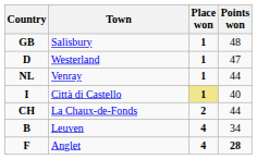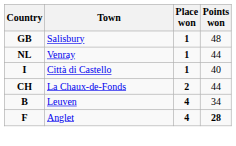 <table class="wikitable">
 <tr>
 <th width="25">Country</th>
 <th width="200">Town</th>
 <th width="25">Place won</th>
 <th width="25">Points won</th>
 </tr>
 <tr>
 <td align="center"><strong>GB</strong></td>
 <td align="left"><a href='#'>Salisbury</a></td>
 <td align="center"><strong>1</strong></td>
 <td align="center">48</td>
 </tr>
 <tr>
-<td align="center"><strong>D</strong></td>
-<td align="left"><a href='#'>Westerland</a></td>
-<td align="center"><strong>1</strong></td>
-<td align="center">47</td>
-</tr>
-<tr>
 <td align="center"><strong>NL</strong></td>
 <td align="left"><a href='#'>Venray</a></td>
 <td align="center"><strong>1</strong></td>
 <td align="center">44</td>
 </tr>
 <tr>
 <td align="center"><strong>I</strong></td>
 <td align="left"><a href='#'>Città di Castello</a></td>
-<td align="center" style="background: khaki;"><strong>1</strong></td>
+<td align="center"><strong>1</strong></td>
 <td align="center">40</td>
 </tr>
 <tr>
 <td align="center"><strong>CH</strong></td>
 <td align="left"><a href='#'>La Chaux-de-Fonds</a></td>
 <td align="center"><strong>2</strong></td>
 <td align="center">44</td>
 </tr>
 <tr>
 <td align="center"><strong>B</strong></td>
 <td align="left"><a href='#'>Leuven</a></td>
 <td align="center"><strong>4</strong></td>
 <td align="center">34</td>
 </tr>
 <tr>
 <td align="center"><strong>F</strong></td>
 <td align="left"><a href='#'>Anglet</a></td>
 <td align="center"><strong>4</strong></td>
 <td align="center"><strong>28</strong></td>
 </tr>
 </table>
